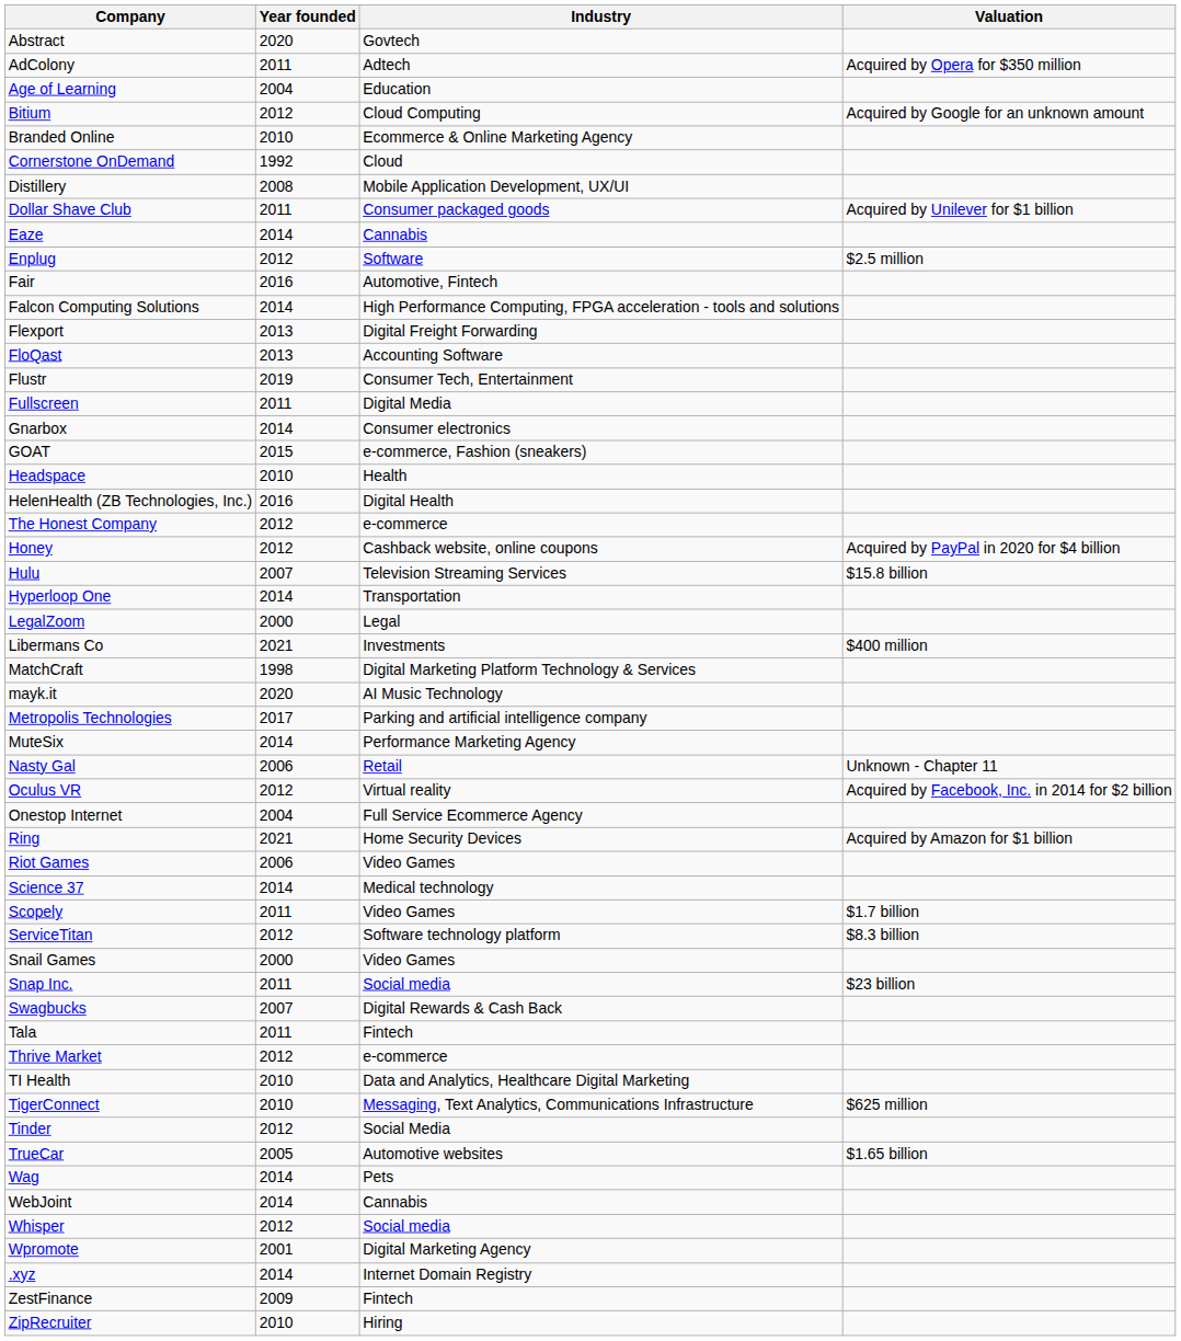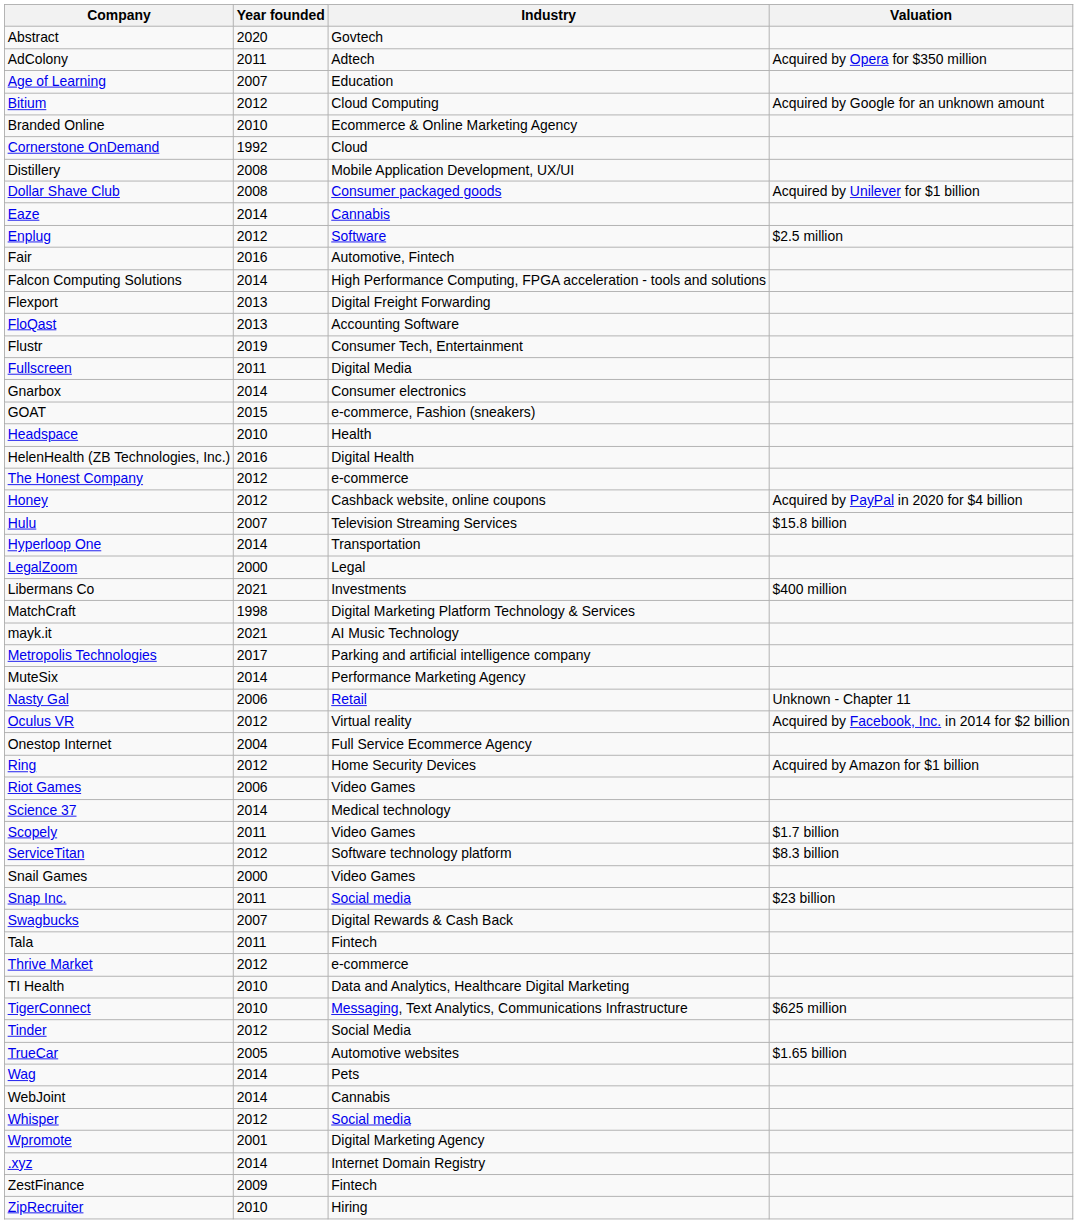 <table class="wikitable sortable">
 <tr>
 <th>Company</th>
 <th>Year founded</th>
 <th>Industry</th>
 <th>Valuation</th>
 </tr>
 <tr>
 <td>Abstract</td>
 <td>2020</td>
 <td>Govtech</td>
 <td></td>
 </tr>
 <tr>
 <td>AdColony</td>
 <td>2011</td>
 <td>Adtech</td>
 <td>Acquired by <a href='#'>Opera</a> for $350 million</td>
 </tr>
 <tr>
 <td><a href='#'>Age of Learning</a></td>
-<td>2004</td>
+<td>2007</td>
 <td>Education</td>
 <td></td>
 </tr>
 <tr>
 <td><a href='#'>Bitium</a></td>
 <td>2012</td>
 <td>Cloud Computing</td>
 <td>Acquired by Google for an unknown amount</td>
 </tr>
 <tr>
 <td>Branded Online</td>
 <td>2010</td>
 <td>Ecommerce & Online Marketing Agency</td>
 <td></td>
 </tr>
 <tr>
 <td><a href='#'>Cornerstone OnDemand</a></td>
 <td>1992</td>
 <td>Cloud</td>
 <td></td>
 </tr>
 <tr>
 <td>Distillery</td>
 <td>2008</td>
 <td>Mobile Application Development, UX/UI</td>
 <td></td>
 </tr>
 <tr>
 <td><a href='#'>Dollar Shave Club</a></td>
-<td>2011</td>
+<td>2008</td>
 <td><a href='#'>Consumer packaged goods</a></td>
 <td>Acquired by <a href='#'>Unilever</a> for $1 billion</td>
 </tr>
 <tr>
 <td><a href='#'>Eaze</a></td>
 <td>2014</td>
 <td><a href='#'>Cannabis</a></td>
 <td></td>
 </tr>
 <tr>
 <td><a href='#'>Enplug</a></td>
 <td>2012</td>
 <td><a href='#'>Software</a></td>
 <td>$2.5 million</td>
 </tr>
 <tr>
 <td>Fair</td>
 <td>2016</td>
 <td>Automotive, Fintech</td>
 <td></td>
 </tr>
 <tr>
 <td>Falcon Computing Solutions</td>
 <td>2014</td>
 <td>High Performance Computing, FPGA acceleration - tools and solutions</td>
 <td></td>
 </tr>
 <tr>
 <td>Flexport</td>
 <td>2013</td>
 <td>Digital Freight Forwarding</td>
 <td></td>
 </tr>
 <tr>
 <td><a href='#'>FloQast</a></td>
 <td>2013</td>
 <td>Accounting Software</td>
 <td></td>
 </tr>
 <tr>
 <td>Flustr</td>
 <td>2019</td>
 <td>Consumer Tech, Entertainment</td>
 <td></td>
 </tr>
 <tr>
 <td><a href='#'>Fullscreen</a></td>
 <td>2011</td>
 <td>Digital Media</td>
 <td></td>
 </tr>
 <tr>
 <td>Gnarbox</td>
 <td>2014</td>
 <td>Consumer electronics</td>
 <td></td>
 </tr>
 <tr>
 <td>GOAT</td>
 <td>2015</td>
 <td>e-commerce, Fashion (sneakers)</td>
 <td></td>
 </tr>
 <tr>
 <td><a href='#'>Headspace</a></td>
 <td>2010</td>
 <td>Health</td>
 <td></td>
 </tr>
 <tr>
 <td>HelenHealth (ZB Technologies, Inc.)</td>
 <td>2016</td>
 <td>Digital Health</td>
 <td></td>
 </tr>
 <tr>
 <td><a href='#'>The Honest Company</a></td>
 <td>2012</td>
 <td>e-commerce</td>
 <td></td>
 </tr>
 <tr>
 <td><a href='#'>Honey</a></td>
 <td>2012</td>
 <td>Cashback website, online coupons</td>
 <td>Acquired by <a href='#'>PayPal</a> in 2020 for $4 billion</td>
 </tr>
 <tr>
 <td><a href='#'>Hulu</a></td>
 <td>2007</td>
 <td>Television Streaming Services</td>
 <td>$15.8 billion</td>
 </tr>
 <tr>
 <td><a href='#'>Hyperloop One</a></td>
 <td>2014</td>
 <td>Transportation</td>
 <td></td>
 </tr>
 <tr>
 <td><a href='#'>LegalZoom</a></td>
 <td>2000</td>
 <td>Legal</td>
 <td></td>
 </tr>
 <tr>
 <td>Libermans Co</td>
 <td>2021</td>
 <td>Investments</td>
 <td>$400 million</td>
 </tr>
 <tr>
 <td>MatchCraft</td>
 <td>1998</td>
 <td>Digital Marketing Platform Technology & Services</td>
 <td></td>
 </tr>
 <tr>
 <td>mayk.it</td>
-<td>2020</td>
+<td>2021</td>
 <td>AI Music Technology</td>
 <td></td>
 </tr>
 <tr>
 <td><a href='#'>Metropolis Technologies</a></td>
 <td>2017</td>
 <td>Parking and artificial intelligence company</td>
 <td></td>
 </tr>
 <tr>
 <td>MuteSix</td>
 <td>2014</td>
 <td>Performance Marketing Agency</td>
 <td></td>
 </tr>
 <tr>
 <td><a href='#'>Nasty Gal</a></td>
 <td>2006</td>
 <td><a href='#'>Retail</a></td>
 <td>Unknown - Chapter 11</td>
 </tr>
 <tr>
 <td><a href='#'>Oculus VR</a></td>
 <td>2012</td>
 <td>Virtual reality</td>
 <td>Acquired by <a href='#'>Facebook, Inc.</a> in 2014 for $2 billion</td>
 </tr>
 <tr>
 <td>Onestop Internet</td>
 <td>2004</td>
 <td>Full Service Ecommerce Agency</td>
 <td></td>
 </tr>
 <tr>
 <td><a href='#'>Ring</a></td>
-<td>2021</td>
+<td>2012</td>
 <td>Home Security Devices</td>
 <td>Acquired by Amazon for $1 billion</td>
 </tr>
 <tr>
 <td><a href='#'>Riot Games</a></td>
 <td>2006</td>
 <td>Video Games</td>
 <td></td>
 </tr>
 <tr>
 <td><a href='#'>Science 37</a></td>
 <td>2014</td>
 <td>Medical technology</td>
 <td></td>
 </tr>
 <tr>
 <td><a href='#'>Scopely</a></td>
 <td>2011</td>
 <td>Video Games</td>
 <td>$1.7 billion</td>
 </tr>
 <tr>
 <td><a href='#'>ServiceTitan</a></td>
 <td>2012</td>
 <td>Software technology platform</td>
 <td>$8.3 billion</td>
 </tr>
 <tr>
 <td>Snail Games</td>
 <td>2000</td>
 <td>Video Games</td>
 <td></td>
 </tr>
 <tr>
 <td><a href='#'>Snap Inc.</a></td>
 <td>2011</td>
 <td><a href='#'>Social media</a></td>
 <td>$23 billion</td>
 </tr>
 <tr>
 <td><a href='#'>Swagbucks</a></td>
 <td>2007</td>
 <td>Digital Rewards & Cash Back</td>
 <td></td>
 </tr>
 <tr>
 <td>Tala</td>
 <td>2011</td>
 <td>Fintech</td>
 <td></td>
 </tr>
 <tr>
 <td><a href='#'>Thrive Market</a></td>
 <td>2012</td>
 <td>e-commerce</td>
 <td></td>
 </tr>
 <tr>
 <td>TI Health</td>
 <td>2010</td>
 <td>Data and Analytics, Healthcare Digital Marketing</td>
 <td></td>
 </tr>
 <tr>
 <td><a href='#'>TigerConnect</a></td>
 <td>2010</td>
 <td><a href='#'>Messaging</a>, Text Analytics, Communications Infrastructure</td>
 <td>$625 million</td>
 </tr>
 <tr>
 <td><a href='#'>Tinder</a></td>
 <td>2012</td>
 <td>Social Media</td>
 <td></td>
 </tr>
 <tr>
 <td><a href='#'>TrueCar</a></td>
 <td>2005</td>
 <td>Automotive websites</td>
 <td>$1.65 billion</td>
 </tr>
 <tr>
 <td><a href='#'>Wag</a></td>
 <td>2014</td>
 <td>Pets</td>
 <td></td>
 </tr>
 <tr>
 <td>WebJoint</td>
 <td>2014</td>
 <td>Cannabis</td>
 <td></td>
 </tr>
 <tr>
 <td><a href='#'>Whisper</a></td>
 <td>2012</td>
 <td><a href='#'>Social media</a></td>
 <td></td>
 </tr>
 <tr>
 <td><a href='#'>Wpromote</a></td>
 <td>2001</td>
 <td>Digital Marketing Agency</td>
 <td></td>
 </tr>
 <tr>
 <td><a href='#'>.xyz</a></td>
 <td>2014</td>
 <td>Internet Domain Registry</td>
 <td></td>
 </tr>
 <tr>
 <td>ZestFinance</td>
 <td>2009</td>
 <td>Fintech</td>
 <td></td>
 </tr>
 <tr>
 <td><a href='#'>ZipRecruiter</a></td>
 <td>2010</td>
 <td>Hiring</td>
 </tr>
 </table>
